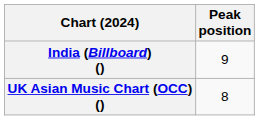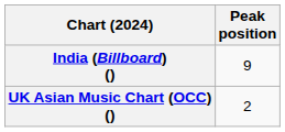 <table class="wikitable sortable plainrowheaders" style="text-align:center">
 <tr>
 <th scope="col">Chart (2024)</th>
 <th scope="col">Peak<br>position</th>
 </tr>
 <tr>
 <th scope="row"><a href='#'>India</a> (<a href='#'><em>Billboard</em></a>)<br>()</th>
 <td>9</td>
 </tr>
 <tr>
 <th scope="row"><a href='#'>UK Asian Music Chart</a> (<a href='#'>OCC</a>)<br>()</th>
-<td>8</td>
+<td>2</td>
 </tr>
 </table>
